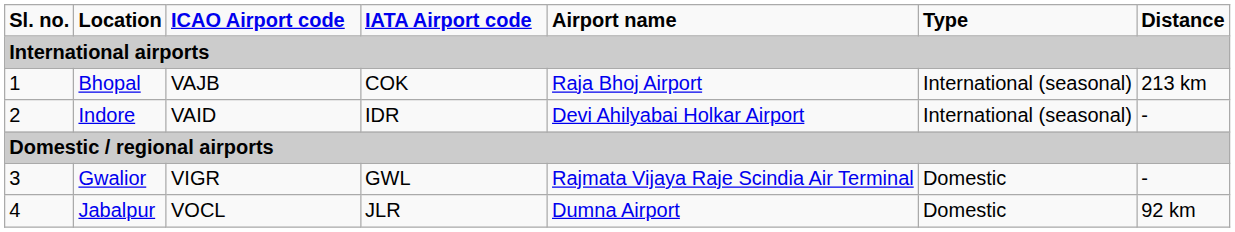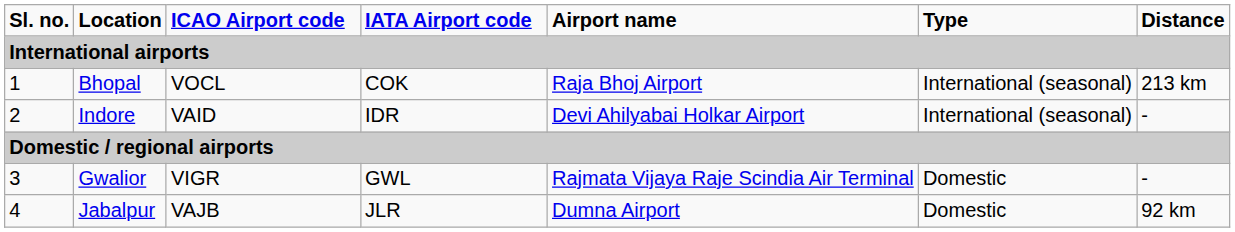 <table class="wikitable">
 <tr valign=top style="font-weight:bold" style="background-color: #6181A1">
 <td>Sl. no.</td>
 <td>Location</td>
 <td><a href='#'>ICAO Airport code</a>  </td>
 <td><a href='#'>IATA Airport code</a>  </td>
 <td>Airport name</td>
 <td>Type</td>
 <td>Distance</td>
 </tr>
 <tr style="background-color: #CCCCCC">
 <td colspan=7><strong>International airports</strong></td>
 </tr>
 <tr valign=top>
 <td>1</td>
 <td><a href='#'>Bhopal</a></td>
-<td>VAJB</td>
+<td>VOCL</td>
 <td>COK</td>
 <td><a href='#'>Raja Bhoj Airport</a></td>
 <td>International (seasonal)</td>
 <td>213 km</td>
 </tr>
 <tr valign=top>
 <td>2</td>
 <td><a href='#'>Indore</a></td>
 <td>VAID</td>
 <td>IDR</td>
 <td><a href='#'>Devi Ahilyabai Holkar Airport</a></td>
 <td>International (seasonal)</td>
 <td>-</td>
 </tr>
 <tr style="background-color: #CCCCCC">
 <td colspan=7><strong>Domestic / regional airports</strong></td>
 </tr>
 <tr valign=top>
 <td>3</td>
 <td><a href='#'>Gwalior</a></td>
 <td>VIGR</td>
 <td>GWL</td>
 <td><a href='#'>Rajmata Vijaya Raje Scindia Air Terminal</a></td>
 <td>Domestic</td>
 <td>-</td>
 </tr>
 <tr valign=top>
 <td>4</td>
 <td><a href='#'>Jabalpur</a></td>
-<td>VOCL</td>
+<td>VAJB</td>
 <td>JLR</td>
 <td><a href='#'>Dumna Airport</a></td>
 <td>Domestic</td>
 <td>92 km</td>
 </tr>
 </table>
